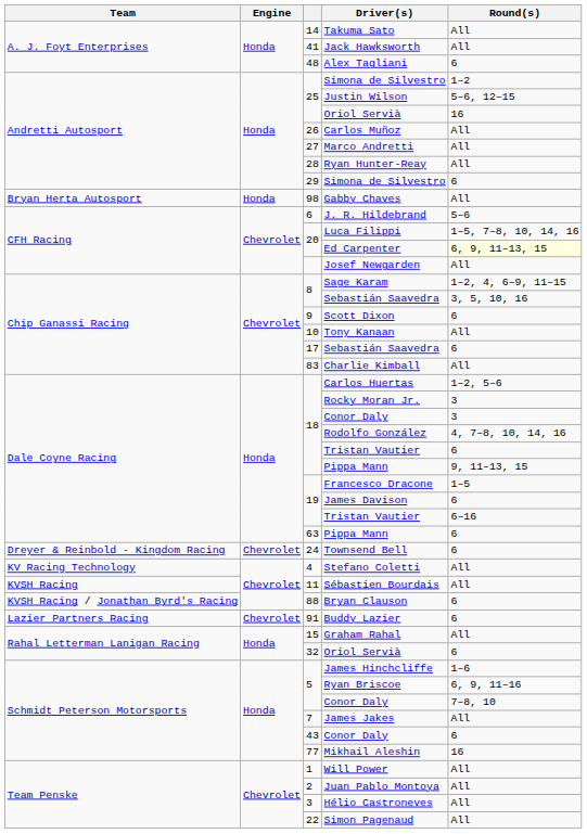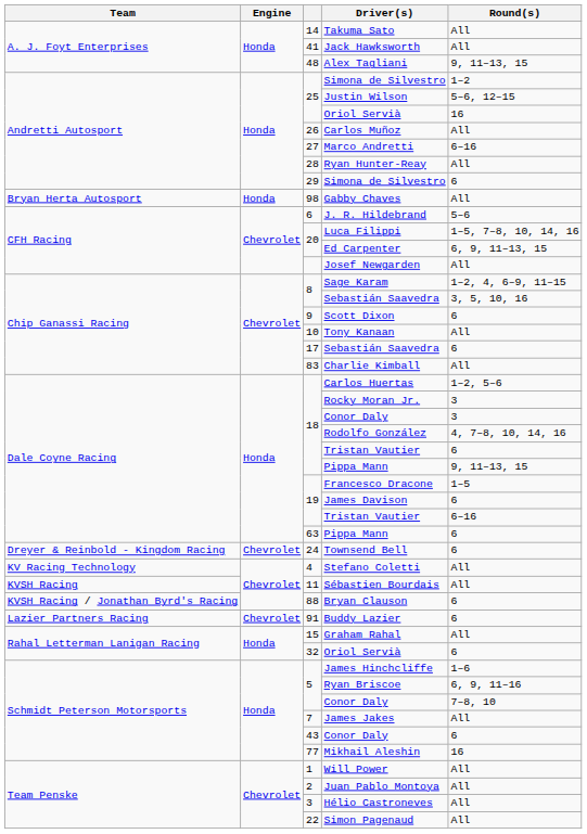 <table class="wikitable" style="font-size: 85%">
 <tr>
 <th>Team</th>
 <th>Engine</th>
 <th></th>
 <th>Driver(s)</th>
 <th>Round(s)</th>
 </tr>
 <tr>
 <td rowspan=3><a href='#'>A. J. Foyt Enterprises</a></td>
 <td rowspan=3><a href='#'>Honda</a></td>
 <td>14</td>
 <td> <a href='#'>Takuma Sato</a></td>
 <td>All</td>
 </tr>
 <tr>
 <td>41</td>
 <td> <a href='#'>Jack Hawksworth</a></td>
 <td>All</td>
 </tr>
 <tr>
 <td>48</td>
 <td> <a href='#'>Alex Tagliani</a></td>
-<td>6</td>
+<td>9, 11–13, 15</td>
 </tr>
 <tr>
 <td rowspan=7><a href='#'>Andretti Autosport</a></td>
 <td rowspan=7><a href='#'>Honda</a></td>
 <td rowspan=3>25</td>
 <td> <a href='#'>Simona de Silvestro</a></td>
 <td>1–2</td>
 </tr>
 <tr>
 <td> <a href='#'>Justin Wilson</a></td>
 <td>5–6, 12–15</td>
 </tr>
 <tr>
 <td> <a href='#'>Oriol Servià</a></td>
 <td>16</td>
 </tr>
 <tr>
 <td>26</td>
 <td> <a href='#'>Carlos Muñoz</a></td>
 <td>All</td>
 </tr>
 <tr>
 <td>27</td>
 <td> <a href='#'>Marco Andretti</a></td>
-<td>All</td>
+<td>6–16</td>
 </tr>
 <tr>
 <td>28</td>
 <td> <a href='#'>Ryan Hunter-Reay</a></td>
 <td>All</td>
 </tr>
 <tr>
 <td>29</td>
 <td> <a href='#'>Simona de Silvestro</a></td>
 <td>6</td>
 </tr>
 <tr>
 <td><a href='#'>Bryan Herta Autosport</a></td>
 <td><a href='#'>Honda</a></td>
 <td>98</td>
 <td> <a href='#'>Gabby Chaves</a> </td>
 <td>All</td>
 </tr>
 <tr>
 <td rowspan="4"><a href='#'>CFH Racing</a></td>
 <td rowspan="4"><a href='#'>Chevrolet</a></td>
 <td>6</td>
 <td> <a href='#'>J. R. Hildebrand</a></td>
 <td>5–6</td>
 </tr>
 <tr>
 <td rowspan=2>20</td>
 <td> <a href='#'>Luca Filippi</a></td>
 <td>1–5, 7–8, 10, 14, 16</td>
 </tr>
 <tr>
 <td> <a href='#'>Ed Carpenter</a></td>
-<td style="background: lightyellow;">6, 9, 11–13, 15</td>
+<td>6, 9, 11–13, 15</td>
 </tr>
 <tr>
 <td></td>
 <td> <a href='#'>Josef Newgarden</a></td>
 <td>All</td>
 </tr>
 <tr>
 <td rowspan=6><a href='#'>Chip Ganassi Racing</a></td>
 <td rowspan=6><a href='#'>Chevrolet</a></td>
 <td rowspan=2>8</td>
 <td> <a href='#'>Sage Karam</a> </td>
 <td>1–2, 4, 6–9, 11–15</td>
 </tr>
 <tr>
 <td> <a href='#'>Sebastián Saavedra</a></td>
 <td>3, 5, 10, 16</td>
 </tr>
 <tr>
 <td>9</td>
 <td> <a href='#'>Scott Dixon</a></td>
 <td>6</td>
 </tr>
 <tr>
 <td>10</td>
 <td> <a href='#'>Tony Kanaan</a></td>
 <td>All</td>
 </tr>
 <tr>
 <td>17</td>
 <td> <a href='#'>Sebastián Saavedra</a></td>
 <td>6</td>
 </tr>
 <tr>
 <td>83</td>
 <td> <a href='#'>Charlie Kimball</a></td>
 <td>All</td>
 </tr>
 <tr>
 <td rowspan="10"><a href='#'>Dale Coyne Racing</a></td>
 <td rowspan="10"><a href='#'>Honda</a></td>
 <td rowspan="6">18</td>
 <td> <a href='#'>Carlos Huertas</a></td>
 <td>1–2, 5–6</td>
 </tr>
 <tr>
 <td> <a href='#'>Rocky Moran Jr.</a>  </td>
 <td>3</td>
 </tr>
 <tr>
 <td> <a href='#'>Conor Daly</a>  </td>
 <td>3</td>
 </tr>
 <tr>
 <td> <a href='#'>Rodolfo González</a>  </td>
 <td>4, 7–8, 10, 14, 16</td>
 </tr>
 <tr>
 <td> <a href='#'>Tristan Vautier</a></td>
 <td>6</td>
 </tr>
 <tr>
 <td> <a href='#'>Pippa Mann</a></td>
 <td>9, 11–13, 15</td>
 </tr>
 <tr>
 <td rowspan=3>19</td>
 <td> <a href='#'>Francesco Dracone</a>  </td>
 <td>1–5</td>
 </tr>
 <tr>
 <td> <a href='#'>James Davison</a> </td>
 <td>6</td>
 </tr>
 <tr>
 <td> <a href='#'>Tristan Vautier</a></td>
 <td>6–16</td>
 </tr>
 <tr>
 <td>63</td>
 <td> <a href='#'>Pippa Mann</a></td>
 <td>6</td>
 </tr>
 <tr>
 <td><a href='#'>Dreyer & Reinbold - Kingdom Racing</a></td>
 <td><a href='#'>Chevrolet</a></td>
 <td>24</td>
 <td> <a href='#'>Townsend Bell</a></td>
 <td>6</td>
 </tr>
 <tr>
 <td><a href='#'>KV Racing Technology</a></td>
 <td rowspan="3"><a href='#'>Chevrolet</a></td>
 <td>4</td>
 <td> <a href='#'>Stefano Coletti</a> </td>
 <td>All</td>
 </tr>
 <tr>
 <td><a href='#'>KVSH Racing</a></td>
 <td>11</td>
 <td> <a href='#'>Sébastien Bourdais</a></td>
 <td>All</td>
 </tr>
 <tr>
 <td><a href='#'>KVSH Racing</a> / <a href='#'>Jonathan Byrd's Racing</a></td>
 <td>88</td>
 <td> <a href='#'>Bryan Clauson</a> </td>
 <td>6</td>
 </tr>
 <tr>
 <td><a href='#'>Lazier Partners Racing</a></td>
 <td><a href='#'>Chevrolet</a></td>
 <td>91</td>
 <td> <a href='#'>Buddy Lazier</a></td>
 <td>6</td>
 </tr>
 <tr>
 <td rowspan=2><a href='#'>Rahal Letterman Lanigan Racing</a></td>
 <td rowspan=2><a href='#'>Honda</a></td>
 <td>15</td>
 <td> <a href='#'>Graham Rahal</a></td>
 <td>All</td>
 </tr>
 <tr>
 <td>32</td>
 <td> <a href='#'>Oriol Servià</a></td>
 <td>6</td>
 </tr>
 <tr>
 <td rowspan=6><a href='#'>Schmidt Peterson Motorsports</a></td>
 <td rowspan=6><a href='#'>Honda</a></td>
 <td rowspan=3>5</td>
 <td> <a href='#'>James Hinchcliffe</a></td>
 <td>1–6</td>
 </tr>
 <tr>
 <td> <a href='#'>Ryan Briscoe</a></td>
 <td>6, 9, 11–16</td>
 </tr>
 <tr>
 <td> <a href='#'>Conor Daly</a>  </td>
 <td>7–8, 10</td>
 </tr>
 <tr>
 <td>7</td>
 <td> <a href='#'>James Jakes</a></td>
 <td>All</td>
 </tr>
 <tr>
 <td>43</td>
 <td> <a href='#'>Conor Daly</a> </td>
 <td>6</td>
 </tr>
 <tr>
 <td>77</td>
 <td> <a href='#'>Mikhail Aleshin</a></td>
 <td>16</td>
 </tr>
 <tr>
 <td rowspan=4><a href='#'>Team Penske</a></td>
 <td rowspan=4><a href='#'>Chevrolet</a></td>
 <td>1</td>
 <td> <a href='#'>Will Power</a></td>
 <td>All</td>
 </tr>
 <tr>
 <td>2</td>
 <td> <a href='#'>Juan Pablo Montoya</a></td>
 <td>All</td>
 </tr>
 <tr>
 <td>3</td>
 <td> <a href='#'>Hélio Castroneves</a></td>
 <td>All</td>
 </tr>
 <tr>
 <td>22</td>
 <td> <a href='#'>Simon Pagenaud</a></td>
 <td>All</td>
 </tr>
 </table>
